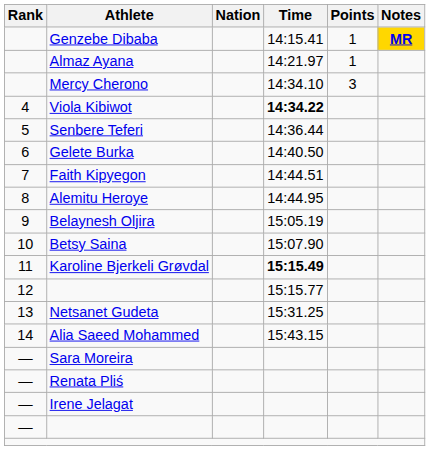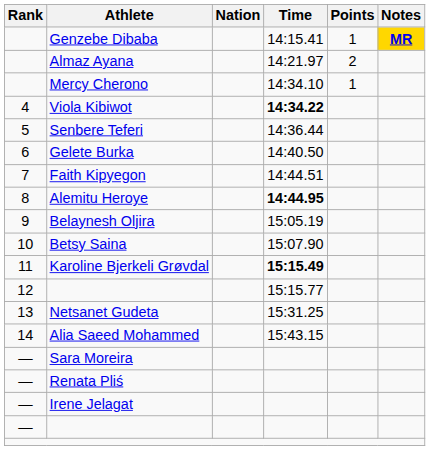 <table class="wikitable mw-datatable sortable" style="text-align:center;">
 <tr>
 <th>Rank</th>
 <th>Athlete</th>
 <th>Nation</th>
 <th>Time</th>
 <th>Points</th>
 <th>Notes</th>
 </tr>
 <tr>
 <td></td>
 <td align=left><a href='#'>Genzebe Dibaba</a></td>
 <td align=left></td>
 <td>14:15.41</td>
 <td>1</td>
 <td style="background: gold;"><strong><a href='#'>MR</a></strong></td>
 </tr>
 <tr>
 <td></td>
 <td align=left><a href='#'>Almaz Ayana</a></td>
 <td align=left></td>
 <td>14:21.97</td>
-<td>1</td>
+<td>2</td>
 <td></td>
 </tr>
 <tr>
 <td></td>
 <td align=left><a href='#'>Mercy Cherono</a></td>
 <td align=left></td>
 <td>14:34.10</td>
-<td>3</td>
+<td>1</td>
 <td></td>
 </tr>
 <tr>
 <td>4</td>
 <td align=left><a href='#'>Viola Kibiwot</a></td>
 <td align=left></td>
 <td><strong>14:34.22</strong></td>
 <td></td>
 <td></td>
 </tr>
 <tr>
 <td>5</td>
 <td align=left><a href='#'>Senbere Teferi</a></td>
 <td align=left></td>
 <td>14:36.44</td>
 <td></td>
 <td></td>
 </tr>
 <tr>
 <td>6</td>
 <td align=left><a href='#'>Gelete Burka</a></td>
 <td align=left></td>
 <td>14:40.50</td>
 <td></td>
 <td></td>
 </tr>
 <tr>
 <td>7</td>
 <td align=left><a href='#'>Faith Kipyegon</a></td>
 <td align=left></td>
 <td>14:44.51</td>
 <td></td>
 <td></td>
 </tr>
 <tr>
 <td>8</td>
 <td align=left><a href='#'>Alemitu Heroye</a></td>
 <td align=left></td>
-<td>14:44.95</td>
+<td><strong>14:44.95</strong></td>
 <td></td>
 <td></td>
 </tr>
 <tr>
 <td>9</td>
 <td align=left><a href='#'>Belaynesh Oljira</a></td>
 <td align=left></td>
 <td>15:05.19</td>
 <td></td>
 <td></td>
 </tr>
 <tr>
 <td>10</td>
 <td align=left><a href='#'>Betsy Saina</a></td>
 <td align=left></td>
 <td>15:07.90</td>
 <td></td>
 <td></td>
 </tr>
 <tr>
 <td>11</td>
 <td align=left><a href='#'>Karoline Bjerkeli Grøvdal</a></td>
 <td align=left></td>
 <td><strong>15:15.49</strong></td>
 <td></td>
 <td></td>
 </tr>
 <tr>
 <td>12</td>
 <td align=left></td>
 <td align=left></td>
 <td>15:15.77</td>
 <td></td>
 <td></td>
 </tr>
 <tr>
 <td>13</td>
 <td align=left><a href='#'>Netsanet Gudeta</a></td>
 <td align=left></td>
 <td>15:31.25</td>
 <td></td>
 <td></td>
 </tr>
 <tr>
 <td>14</td>
 <td align=left><a href='#'>Alia Saeed Mohammed</a></td>
 <td align=left></td>
 <td>15:43.15</td>
 <td></td>
 <td></td>
 </tr>
 <tr>
 <td>—</td>
 <td align=left><a href='#'>Sara Moreira</a></td>
 <td align=left></td>
 <td></td>
 <td></td>
 <td></td>
 </tr>
 <tr>
 <td>—</td>
 <td align=left><a href='#'>Renata Pliś</a></td>
 <td align=left></td>
 <td></td>
 <td></td>
 <td></td>
 </tr>
 <tr>
 <td>—</td>
 <td align=left><a href='#'>Irene Jelagat</a></td>
 <td align=left></td>
 <td></td>
 <td></td>
 <td></td>
 </tr>
 <tr>
 <td>—</td>
 <td align=left></td>
 <td align=left></td>
 <td></td>
 <td></td>
 <td></td>
 </tr>
 <tr class="sortbottom">
 <td colspan=6></td>
 </tr>
 </table>
